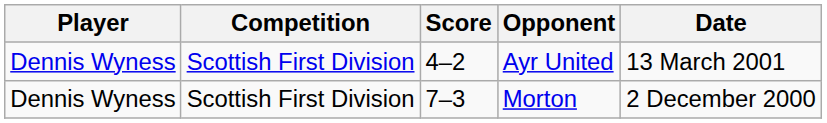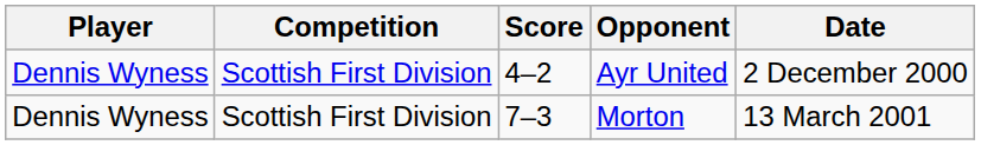 <table class="wikitable">
 <tr>
 <th>Player</th>
 <th>Competition</th>
 <th>Score</th>
 <th>Opponent</th>
 <th>Date</th>
 </tr>
 <tr>
 <td> <a href='#'>Dennis Wyness</a></td>
 <td><a href='#'>Scottish First Division</a></td>
 <td>4–2</td>
 <td><a href='#'>Ayr United</a></td>
-<td>13 March 2001</td>
+<td>2 December 2000</td>
 </tr>
 <tr>
 <td> Dennis Wyness</td>
 <td>Scottish First Division</td>
 <td>7–3</td>
 <td><a href='#'>Morton</a></td>
-<td>2 December 2000</td>
+<td>13 March 2001</td>
 </tr>
 </table>
